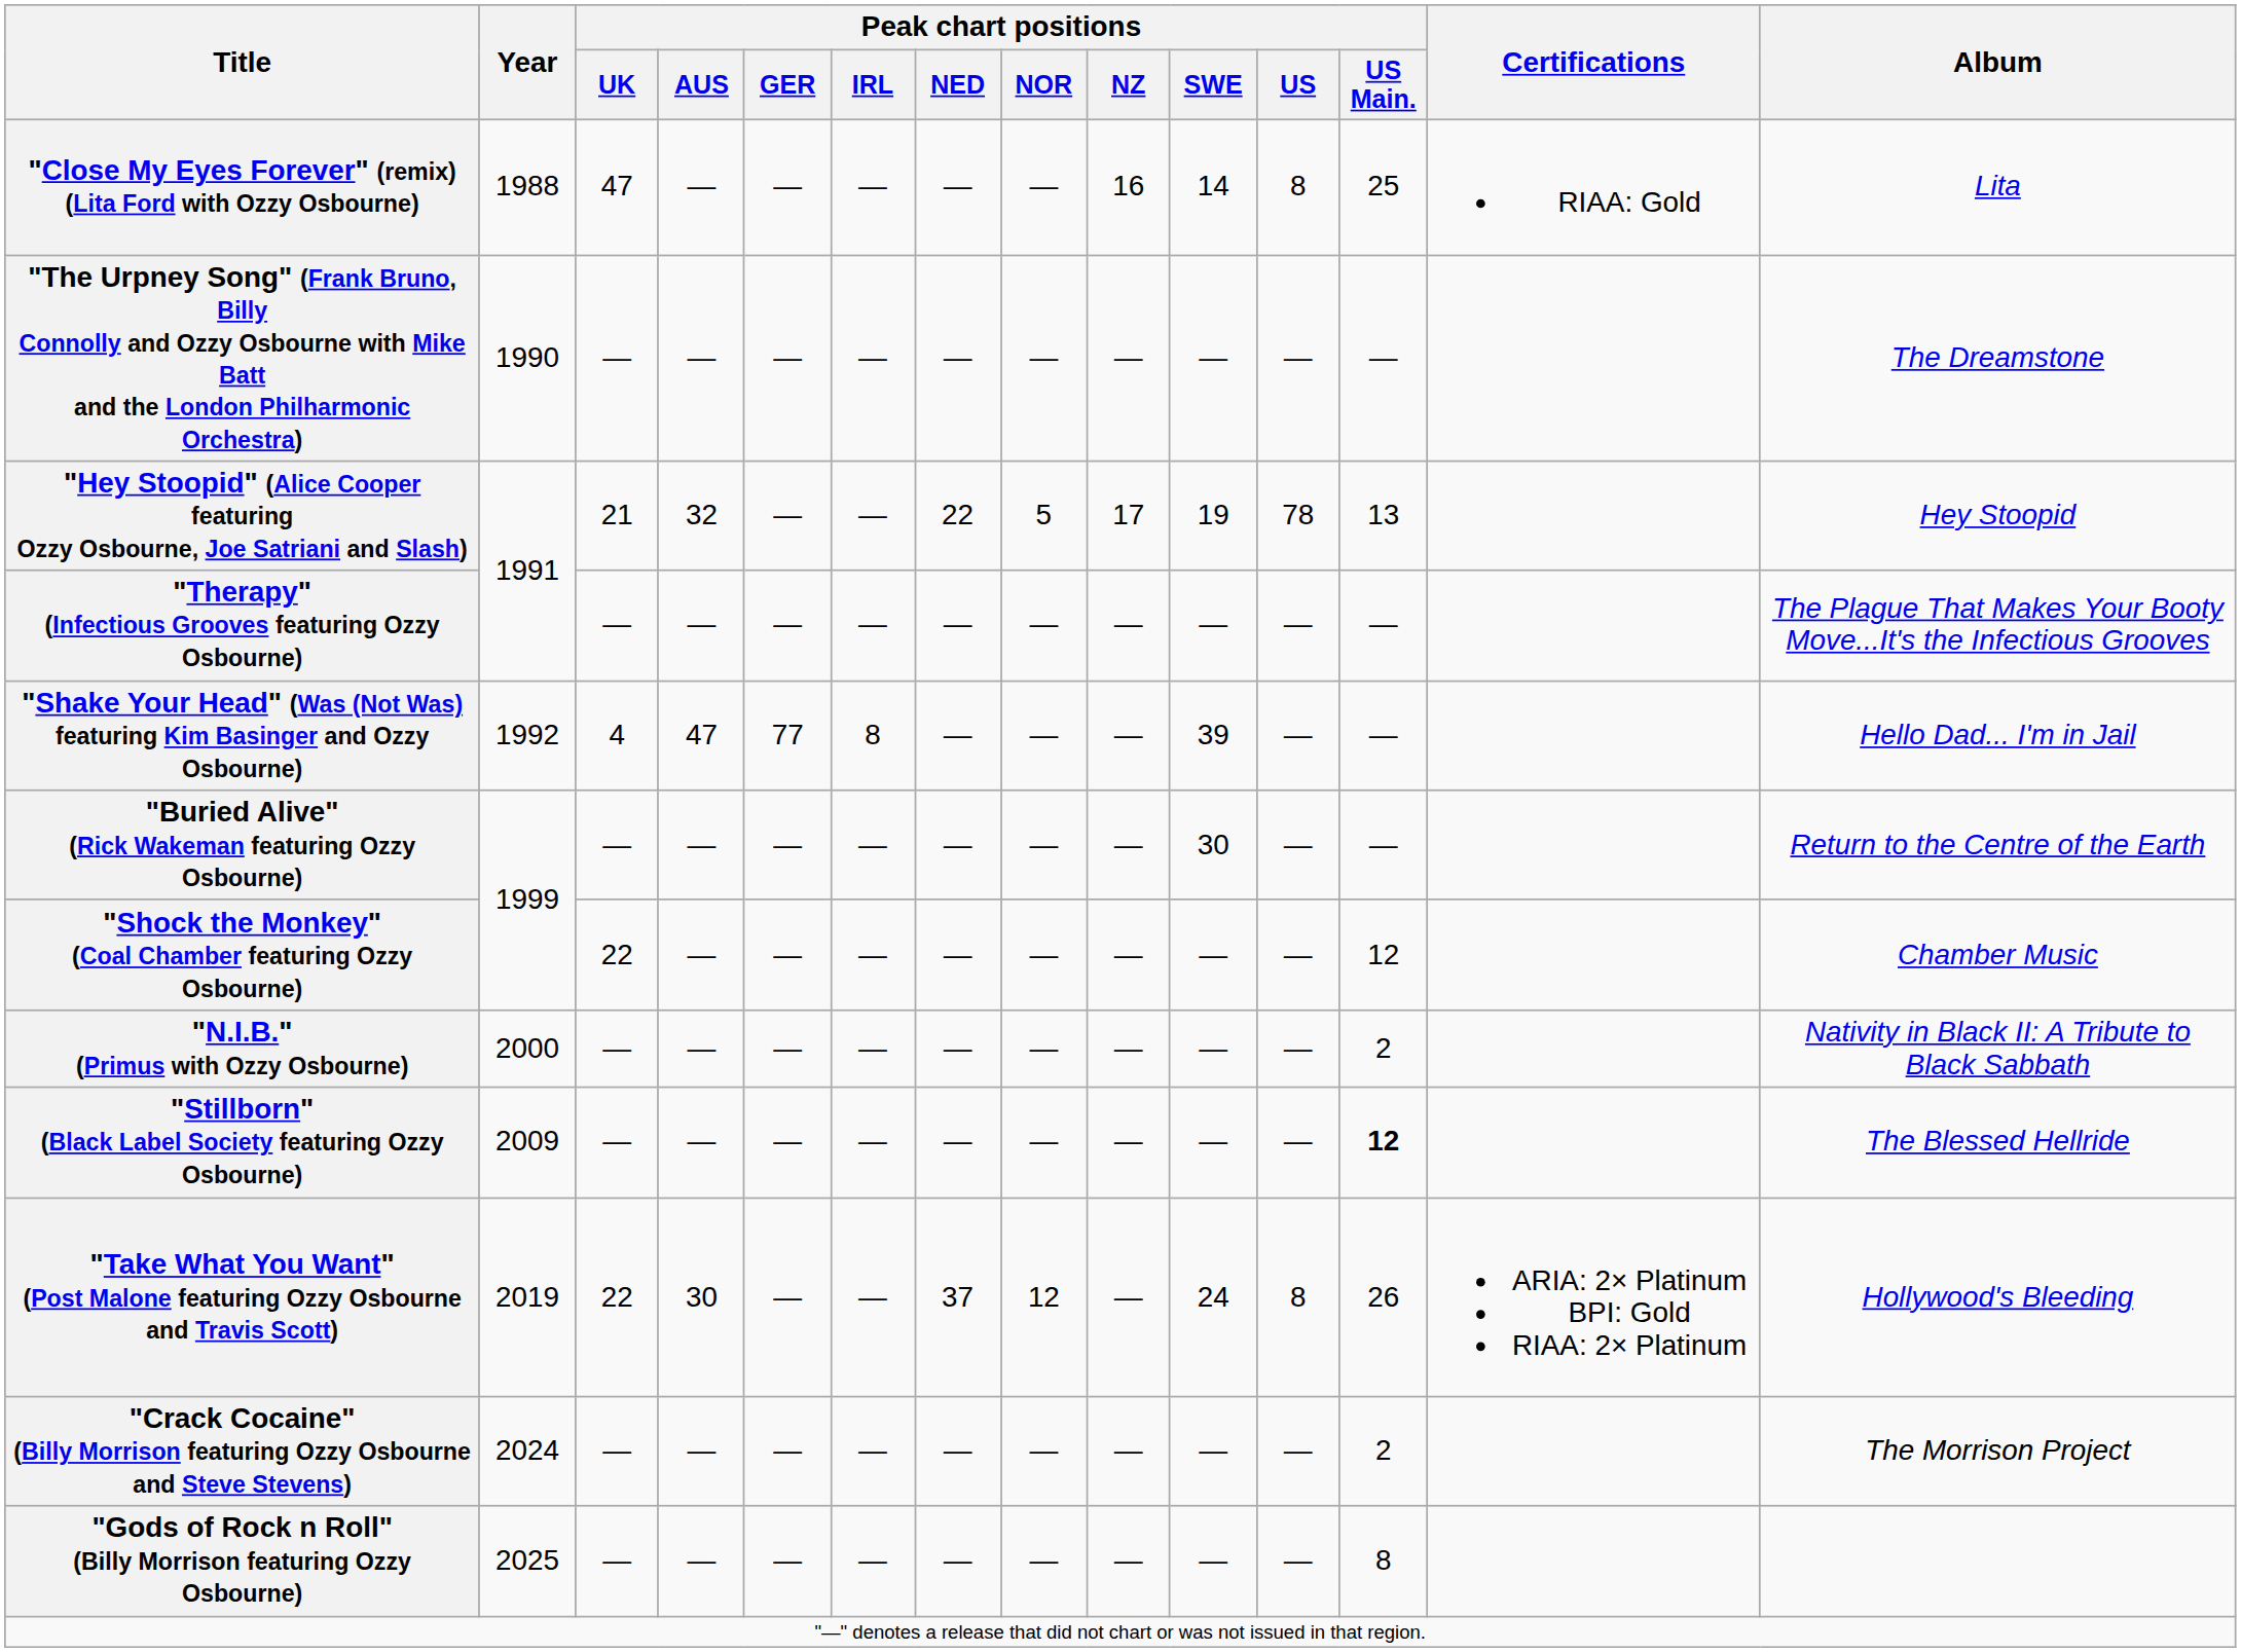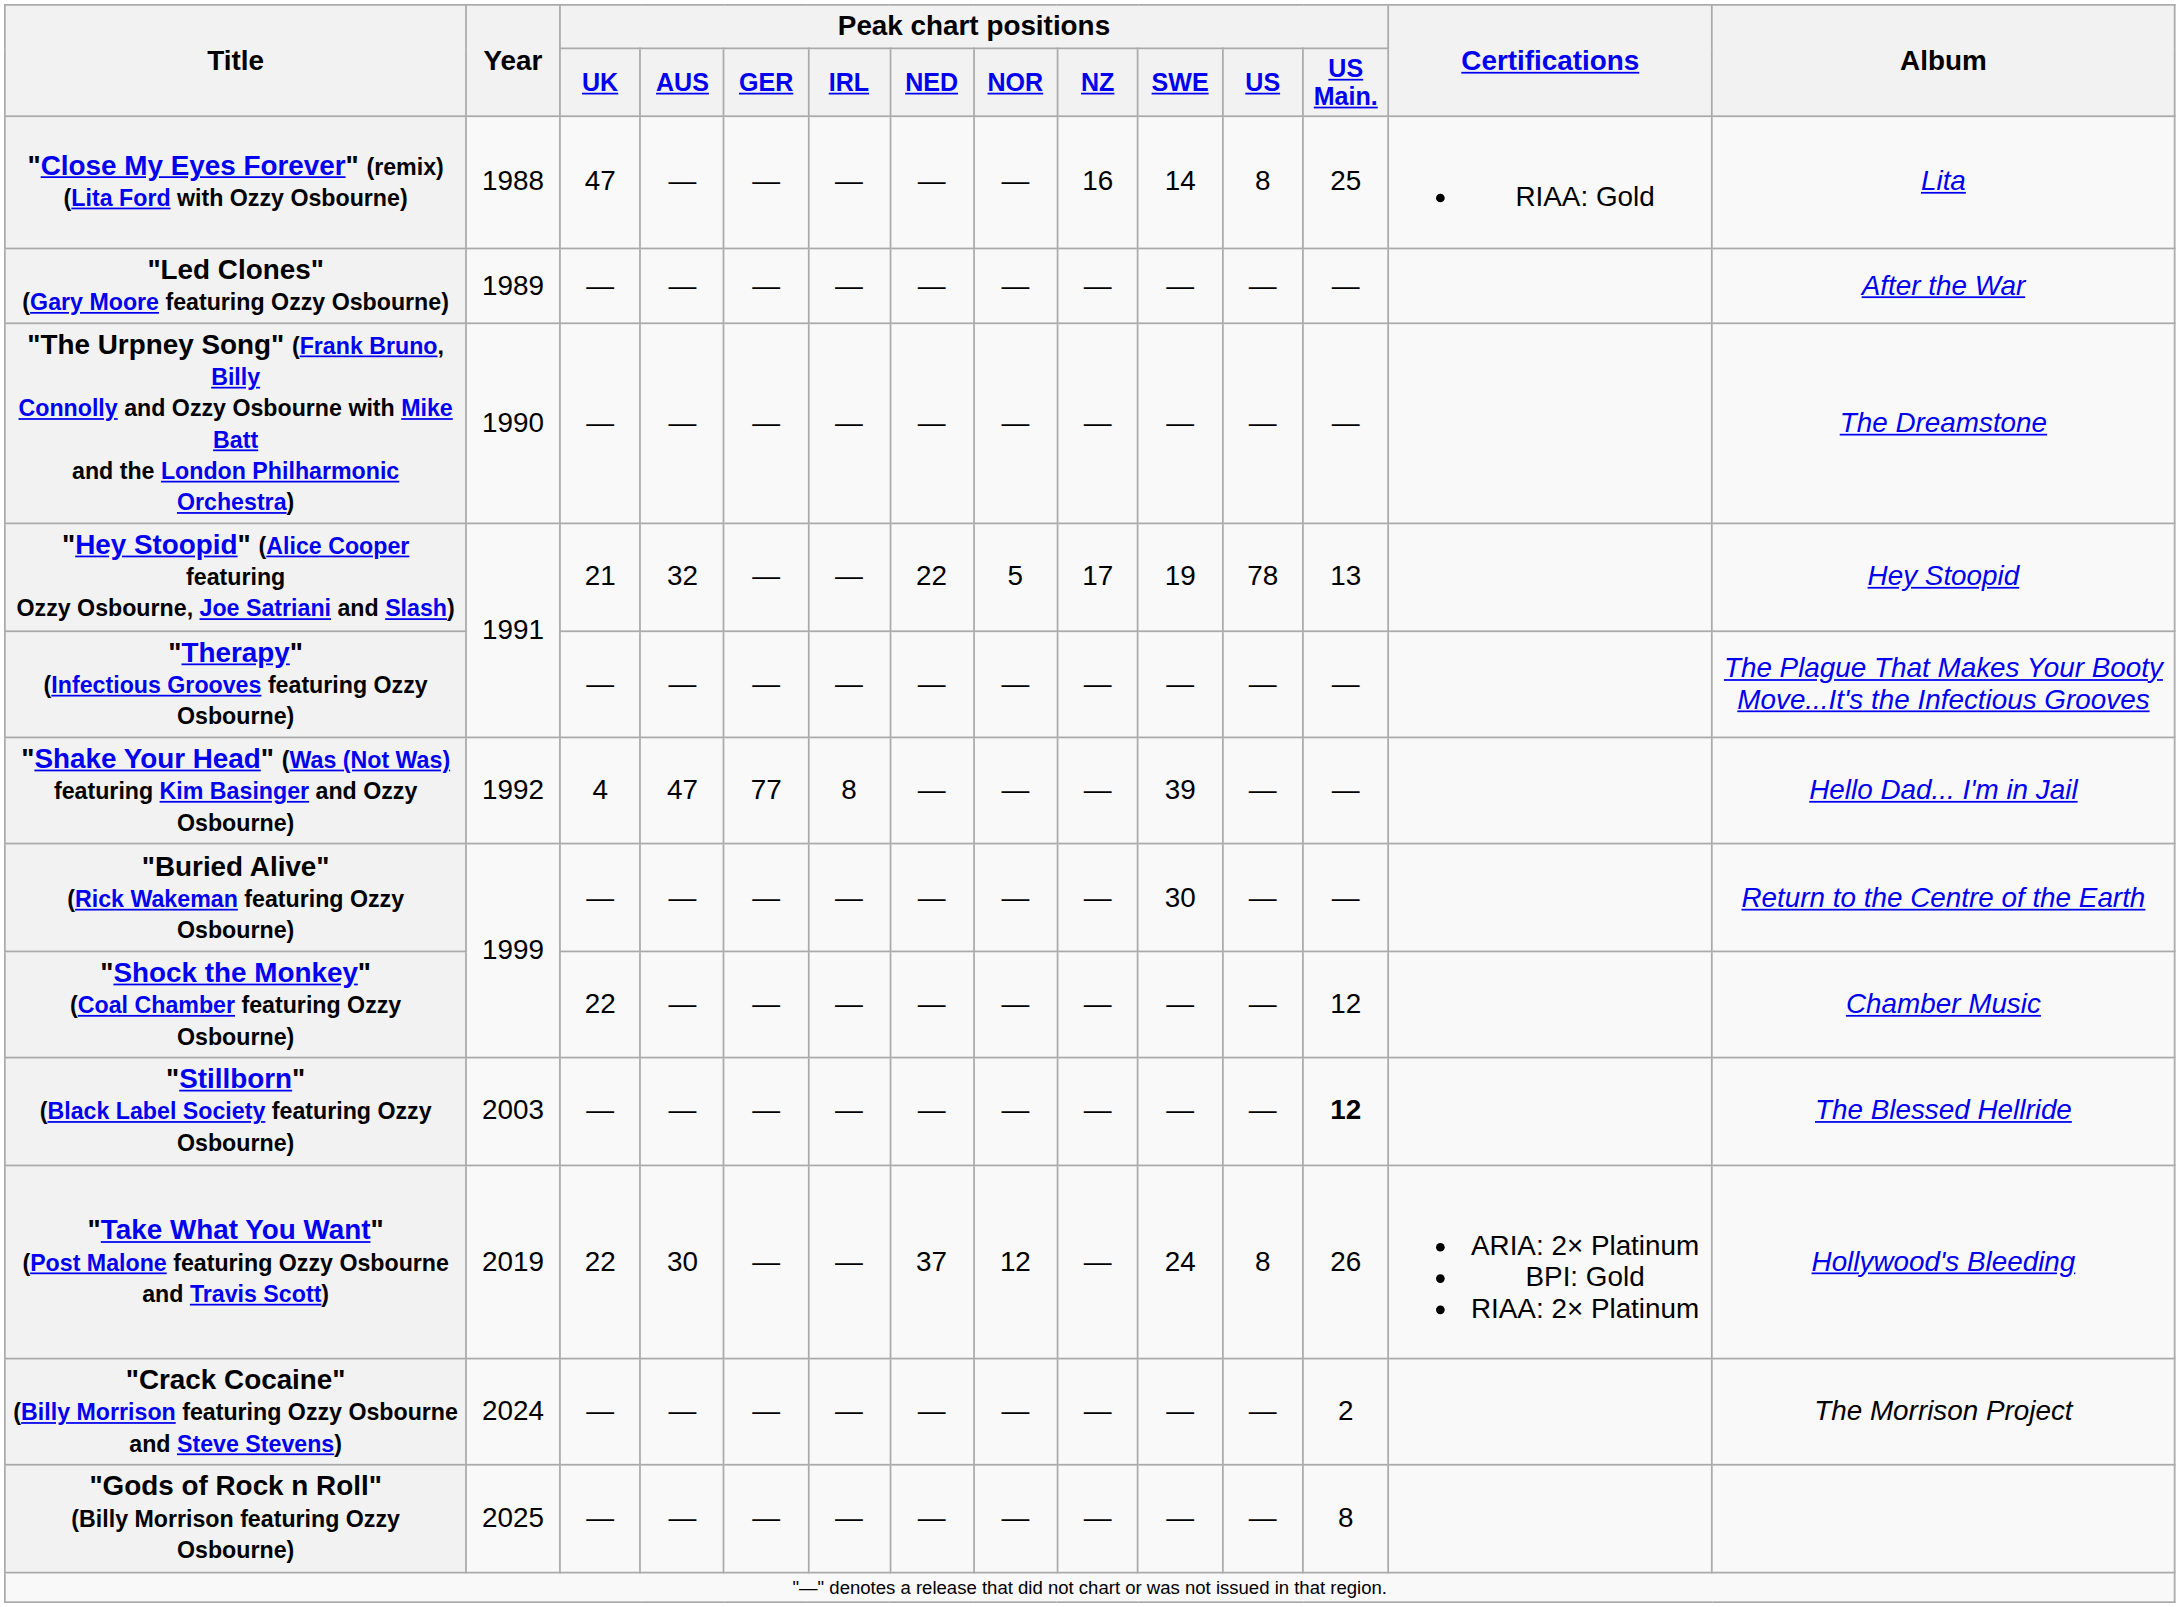 <table class="wikitable plainrowheaders" style="text-align:center">
 <tr>
 <th scope="col" rowspan="2" style="width:18em">Title</th>
 <th scope="col" rowspan="2" style="width:3em">Year</th>
 <th scope="col" colspan="10">Peak chart positions</th>
 <th scope="col" rowspan="2" style="width:12em;"><a href='#'>Certifications</a></th>
 <th scope="col" rowspan="2" style="width:18em;">Album</th>
 </tr>
 <tr>
 <th scope="col" style="width:3em;font-size:90%;"><a href='#'>UK</a><br></th>
 <th scope="col" style="width:3em;font-size:90%;"><a href='#'>AUS</a><br></th>
 <th scope="col" style="width:3em;font-size:90%;"><a href='#'>GER</a><br></th>
 <th scope="col" style="width:3em;font-size:90%;"><a href='#'>IRL</a><br></th>
 <th scope="col" style="width:3em;font-size:90%;"><a href='#'>NED</a><br></th>
 <th scope="col" style="width:3em;font-size:90%;"><a href='#'>NOR</a><br></th>
 <th scope="col" style="width:3em;font-size:90%;"><a href='#'>NZ</a><br></th>
 <th scope="col" style="width:3em;font-size:90%;"><a href='#'>SWE</a><br></th>
 <th scope="col" style="width:3em;font-size:90%;"><a href='#'>US</a><br></th>
 <th scope="col" style="width:3em;font-size:90%;"><a href='#'>US<br>Main.</a><br></th>
 </tr>
 <tr>
 <th scope="row">"<a href='#'>Close My Eyes Forever</a>" <small>(remix)</small><br><small>(<a href='#'>Lita Ford</a> with Ozzy Osbourne)</small></th>
 <td>1988</td>
 <td>47</td>
 <td>—</td>
 <td>—</td>
 <td>—</td>
 <td>—</td>
 <td>—</td>
 <td>16</td>
 <td>14</td>
 <td>8</td>
 <td>25</td>
 <td><br><ul><li>RIAA: Gold</li></ul></td>
 <td><em><a href='#'>Lita</a></em></td>
+</tr>
+<tr>
+<th scope="row">"Led Clones"<br><small>(<a href='#'>Gary Moore</a> featuring Ozzy Osbourne)</small></th>
+<td>1989</td>
+<td>—</td>
+<td>—</td>
+<td>—</td>
+<td>—</td>
+<td>—</td>
+<td>—</td>
+<td>—</td>
+<td>—</td>
+<td>—</td>
+<td>—</td>
+<td></td>
+<td><em><a href='#'>After the War</a></em></td>
 </tr>
 <tr>
 <th scope="row">"The Urpney Song" <small>(<a href='#'>Frank Bruno</a>, <a href='#'>Billy<br>Connolly</a> and Ozzy Osbourne with <a href='#'>Mike Batt</a><br>and the <a href='#'>London Philharmonic Orchestra</a>)</small></th>
 <td>1990</td>
 <td>—</td>
 <td>—</td>
 <td>—</td>
 <td>—</td>
 <td>—</td>
 <td>—</td>
 <td>—</td>
 <td>—</td>
 <td>—</td>
 <td>—</td>
 <td></td>
 <td><em><a href='#'>The Dreamstone</a></em></td>
 </tr>
 <tr>
 <th scope="row">"<a href='#'>Hey Stoopid</a>" <small>(<a href='#'>Alice Cooper</a> featuring<br>Ozzy Osbourne, <a href='#'>Joe Satriani</a> and <a href='#'>Slash</a>)</small></th>
 <td rowspan="2">1991</td>
 <td>21</td>
 <td>32</td>
 <td>—</td>
 <td>—</td>
 <td>22</td>
 <td>5</td>
 <td>17</td>
 <td>19</td>
 <td>78</td>
 <td>13</td>
 <td></td>
 <td><em><a href='#'>Hey Stoopid</a></em></td>
 </tr>
 <tr>
 <th scope="row">"<a href='#'>Therapy</a>"<br><small>(<a href='#'>Infectious Grooves</a> featuring Ozzy Osbourne)</small></th>
 <td>—</td>
 <td>—</td>
 <td>—</td>
 <td>—</td>
 <td>—</td>
 <td>—</td>
 <td>—</td>
 <td>—</td>
 <td>—</td>
 <td>—</td>
 <td></td>
 <td><em><a href='#'>The Plague That Makes Your Booty<br>Move...It's the Infectious Grooves</a></em></td>
 </tr>
 <tr>
 <th scope="row">"<a href='#'>Shake Your Head</a>" <small>(<a href='#'>Was (Not Was)</a><br>featuring <a href='#'>Kim Basinger</a> and Ozzy Osbourne)</small></th>
 <td>1992</td>
 <td>4</td>
 <td>47</td>
 <td>77</td>
 <td>8</td>
 <td>—</td>
 <td>—</td>
 <td>—</td>
 <td>39</td>
 <td>—</td>
 <td>—</td>
 <td></td>
 <td><em><a href='#'>Hello Dad... I'm in Jail</a></em></td>
 </tr>
 <tr>
 <th scope="row">"Buried Alive"<br><small>(<a href='#'>Rick Wakeman</a> featuring Ozzy Osbourne)</small></th>
 <td rowspan="2">1999</td>
 <td>—</td>
 <td>—</td>
 <td>—</td>
 <td>—</td>
 <td>—</td>
 <td>—</td>
 <td>—</td>
 <td>30</td>
 <td>—</td>
 <td>—</td>
 <td></td>
 <td><em><a href='#'>Return to the Centre of the Earth</a></em></td>
 </tr>
 <tr>
 <th scope="row">"<a href='#'>Shock the Monkey</a>"<br><small>(<a href='#'>Coal Chamber</a> featuring Ozzy Osbourne)</small></th>
 <td>22</td>
 <td>—</td>
 <td>—</td>
 <td>—</td>
 <td>—</td>
 <td>—</td>
 <td>—</td>
 <td>—</td>
 <td>—</td>
 <td>12</td>
 <td></td>
 <td><em><a href='#'>Chamber Music</a></em></td>
 </tr>
 <tr>
-<th scope="row">"<a href='#'>N.I.B.</a>"<br><small>(<a href='#'>Primus</a> with Ozzy Osbourne)</small></th>
-<td>2000</td>
-<td>—</td>
-<td>—</td>
-<td>—</td>
-<td>—</td>
-<td>—</td>
-<td>—</td>
-<td>—</td>
-<td>—</td>
-<td>—</td>
-<td>2</td>
-<td></td>
-<td><em><a href='#'>Nativity in Black II: A Tribute to<br>Black Sabbath</a></em></td>
-</tr>
-<tr>
 <th scope="row">"<a href='#'>Stillborn</a>"<br><small>(<a href='#'>Black Label Society</a> featuring Ozzy Osbourne)</small></th>
-<td>2009</td>
+<td>2003</td>
 <td>—</td>
 <td>—</td>
 <td>—</td>
 <td>—</td>
 <td>—</td>
 <td>—</td>
 <td>—</td>
 <td>—</td>
 <td>—</td>
 <td><strong>12</strong></td>
 <td></td>
 <td><em><a href='#'>The Blessed Hellride</a></em></td>
 </tr>
 <tr>
 <th scope="row">"<a href='#'>Take What You Want</a>"<br><small>(<a href='#'>Post Malone</a> featuring Ozzy Osbourne and <a href='#'>Travis Scott</a>)</small></th>
 <td>2019</td>
 <td>22</td>
 <td>30</td>
 <td>—</td>
 <td>—</td>
 <td>37</td>
 <td>12</td>
 <td>—</td>
 <td>24</td>
 <td>8</td>
 <td>26</td>
 <td><br><ul><li>ARIA: 2× Platinum</li><li>BPI: Gold</li><li>RIAA: 2× Platinum</li></ul></td>
 <td><em><a href='#'>Hollywood's Bleeding</a></em></td>
 </tr>
 <tr>
 <th scope="row">"Crack Cocaine"<br><small>(<a href='#'>Billy Morrison</a> featuring Ozzy Osbourne and <a href='#'>Steve Stevens</a>)</small></th>
 <td>2024</td>
 <td>—</td>
 <td>—</td>
 <td>—</td>
 <td>—</td>
 <td>—</td>
 <td>—</td>
 <td>—</td>
 <td>—</td>
 <td>—</td>
 <td>2</td>
 <td></td>
 <td><em>The Morrison Project</em></td>
 </tr>
 <tr>
 <th scope="row">"Gods of Rock n Roll"<br><small>(Billy Morrison featuring Ozzy Osbourne)</small></th>
 <td>2025</td>
 <td>—</td>
 <td>—</td>
 <td>—</td>
 <td>—</td>
 <td>—</td>
 <td>—</td>
 <td>—</td>
 <td>—</td>
 <td>—</td>
 <td>8</td>
 <td></td>
 <td></td>
 </tr>
 <tr>
 <td align="center" colspan="14" style="font-size: 8pt">"—" denotes a release that did not chart or was not issued in that region.</td>
 </tr>
 </table>
